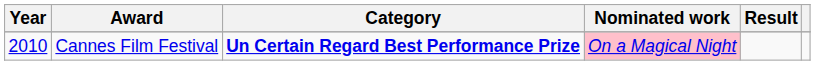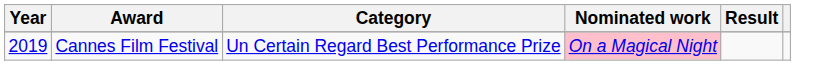 <table class="wikitable sortable">
 <tr>
 <th>Year</th>
 <th>Award</th>
 <th>Category</th>
 <th>Nominated work</th>
 <th>Result</th>
 <th class="unsortable"></th>
 </tr>
 <tr>
 </tr>
 <tr>
-<td><a href='#'>2010</a></td>
+<td><a href='#'>2019</a></td>
 <td><a href='#'>Cannes Film Festival</a></td>
-<td><strong><a href='#'>Un Certain Regard Best Performance Prize</a></strong></td>
+<td><a href='#'>Un Certain Regard Best Performance Prize</a></td>
 <td style="background: pink;"><em><a href='#'>On a Magical Night</a></em></td>
 <td></td>
 <td style="text-align: center;"></td>
 </tr>
 </table>
